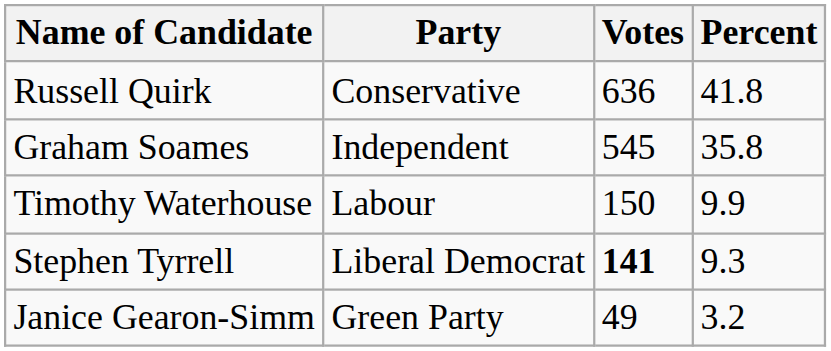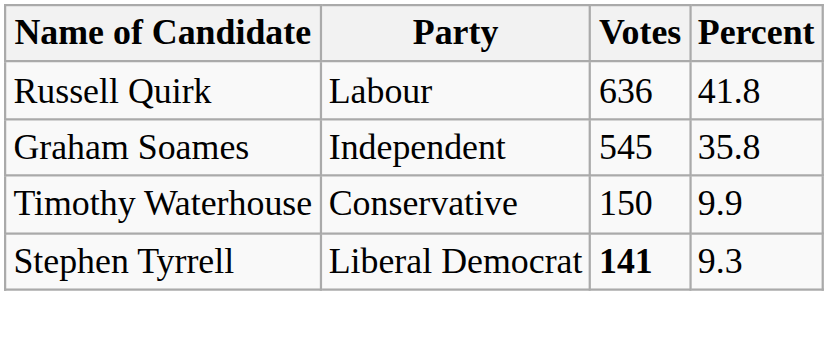 <table class="wikitable">
 <tr>
 <th>Name of Candidate</th>
 <th>Party</th>
 <th>Votes</th>
 <th>Percent</th>
 </tr>
 <tr>
 <td>Russell Quirk</td>
-<td>Conservative</td>
+<td>Labour</td>
 <td>636</td>
 <td>41.8</td>
 </tr>
 <tr>
 <td>Graham Soames</td>
 <td>Independent</td>
 <td>545</td>
 <td>35.8</td>
 </tr>
 <tr>
 <td>Timothy Waterhouse</td>
-<td>Labour</td>
+<td>Conservative</td>
 <td>150</td>
 <td>9.9</td>
 </tr>
 <tr>
 <td>Stephen Tyrrell</td>
 <td>Liberal Democrat</td>
 <td><strong>141</strong></td>
 <td>9.3</td>
 </tr>
-<tr>
-<td>Janice Gearon-Simm</td>
-<td>Green Party</td>
-<td>49</td>
-<td>3.2</td>
-</tr>
 </table>
